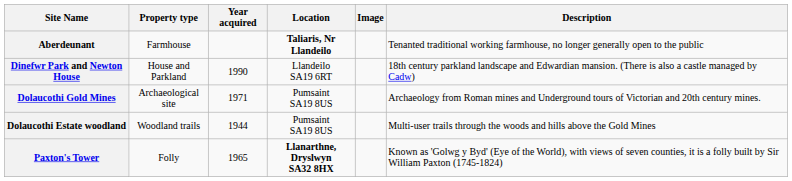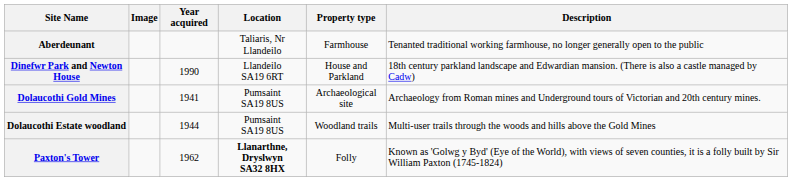 <table class="wikitable sortable" style="text-align:center; width:100%;">
 <tr>
 <th>Site Name</th>
-<th>Property type</th>
+<th class="unsortable">Image</th>
 <th>Year acquired</th>
 <th>Location</th>
-<th class="unsortable">Image</th>
+<th>Property type</th>
 <th class="unsortable">Description</th>
 </tr>
 <tr>
 <th scope="row">Aberdeunant</th>
+<td></td>
+<td></td>
+<td>Taliaris, Nr Llandeilo<br><small></small></td>
 <td>Farmhouse</td>
-<td></td>
-<td><strong>Taliaris, Nr Llandeilo<br><small></small></strong></td>
-<td></td>
 <td style="text-align:left">Tenanted traditional working farmhouse, no longer generally open to the public</td>
 </tr>
 <tr>
 <th scope="row"><a href='#'>Dinefwr Park</a> and <a href='#'>Newton House</a></th>
-<td>House and Parkland</td>
+<td></td>
 <td>1990</td>
 <td>Llandeilo<br>SA19 6RT<br><small></small></td>
-<td></td>
+<td>House and Parkland</td>
 <td style="text-align:left">18th century parkland landscape and Edwardian mansion. (There is also a castle managed by <a href='#'>Cadw</a>)</td>
 </tr>
 <tr>
 <th scope="row"><a href='#'>Dolaucothi Gold Mines</a></th>
+<td></td>
+<td>1941</td>
+<td>Pumsaint<br>SA19 8US<br><small></small></td>
 <td>Archaeological site</td>
-<td>1971</td>
-<td>Pumsaint<br>SA19 8US<br><small></small></td>
-<td></td>
 <td style="text-align:left">Archaeology from Roman mines and Underground tours of Victorian and 20th century mines.</td>
 </tr>
 <tr>
 <th scope="row">Dolaucothi Estate woodland</th>
-<td>Woodland trails</td>
+<td></td>
 <td>1944</td>
 <td>Pumsaint<br>SA19 8US<br><small></small></td>
-<td></td>
+<td>Woodland trails</td>
 <td style="text-align:left">Multi-user trails through the woods and hills above the Gold Mines</td>
 </tr>
 <tr>
 <th scope="row"><a href='#'>Paxton's Tower</a></th>
+<td></td>
+<td>1962</td>
+<td><strong>Llanarthne, Dryslwyn<br>SA32 8HX<br><small></small></strong></td>
 <td>Folly</td>
-<td>1965</td>
-<td><strong>Llanarthne, Dryslwyn<br>SA32 8HX<br><small></small></strong></td>
-<td></td>
 <td style="text-align:left">Known as 'Golwg y Byd' (Eye of the World), with views of seven counties, it is a folly built by Sir William Paxton (1745-1824)</td>
 </tr>
 </table>
